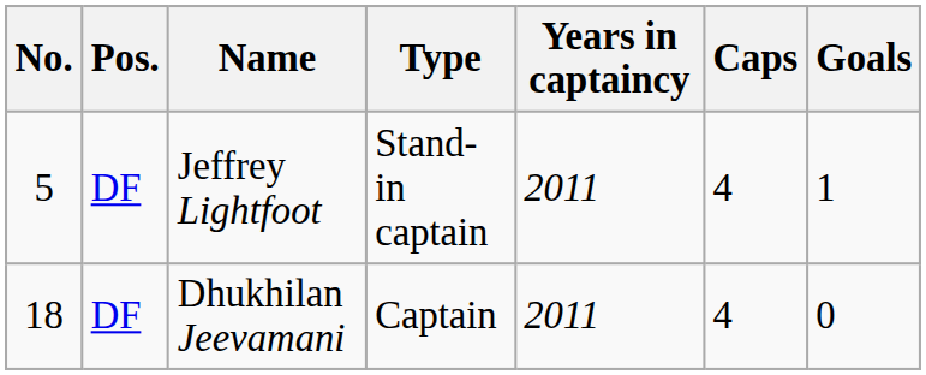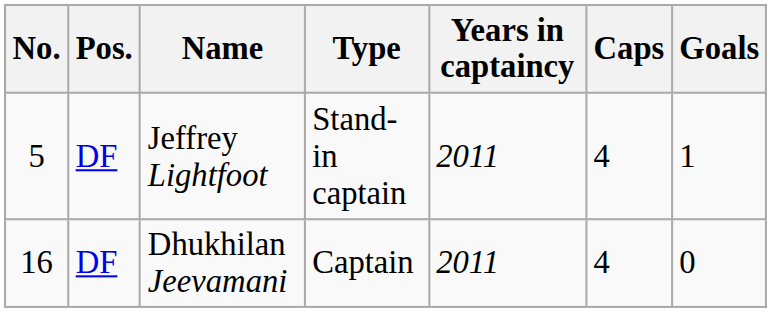 <table class="wikitable" style="width:60%;">
 <tr>
 <th>No.</th>
 <th>Pos.</th>
 <th>Name</th>
 <th>Type</th>
 <th>Years in captaincy</th>
 <th>Caps</th>
 <th>Goals</th>
 </tr>
 <tr>
 <td align=center>5</td>
 <td><a href='#'>DF</a></td>
 <td>Jeffrey <em>Lightfoot</em></td>
 <td>Stand-in captain</td>
 <td><em>2011</em></td>
 <td>4</td>
 <td>1</td>
 </tr>
 <tr>
-<td align=center>18</td>
+<td align=center>16</td>
 <td><a href='#'>DF</a></td>
 <td>Dhukhilan <em>Jeevamani</em></td>
 <td>Captain</td>
 <td><em>2011</em></td>
 <td>4</td>
 <td>0</td>
 </tr>
 </table>
